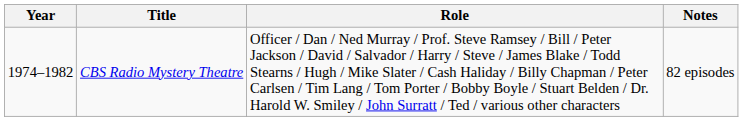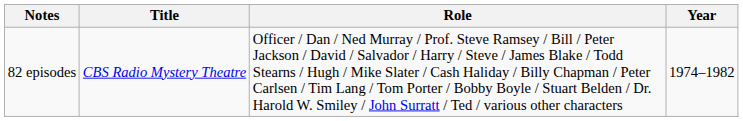 <table class="wikitable">
 <tr>
-<th>Year</th>
+<th>Notes</th>
 <th>Title</th>
 <th scope="col" width="450px">Role</th>
-<th>Notes</th>
+<th>Year</th>
 </tr>
 <tr>
-<td>1974–1982</td>
+<td>82 episodes</td>
 <td><em><a href='#'>CBS Radio Mystery Theatre</a></em></td>
 <td>Officer / Dan / Ned Murray / Prof. Steve Ramsey / Bill / Peter Jackson / David / Salvador / Harry / Steve / James Blake / Todd Stearns / Hugh / Mike Slater / Cash Haliday / Billy Chapman / Peter Carlsen / Tim Lang / Tom Porter / Bobby Boyle / Stuart Belden / Dr. Harold W. Smiley / <a href='#'>John Surratt</a> / Ted / various other characters</td>
-<td>82 episodes</td>
+<td>1974–1982</td>
 </tr>
 </table>
